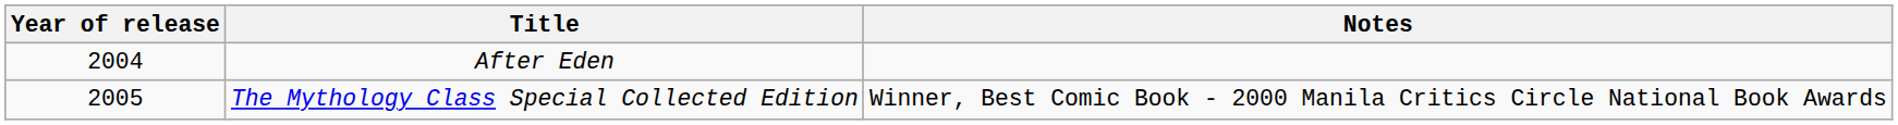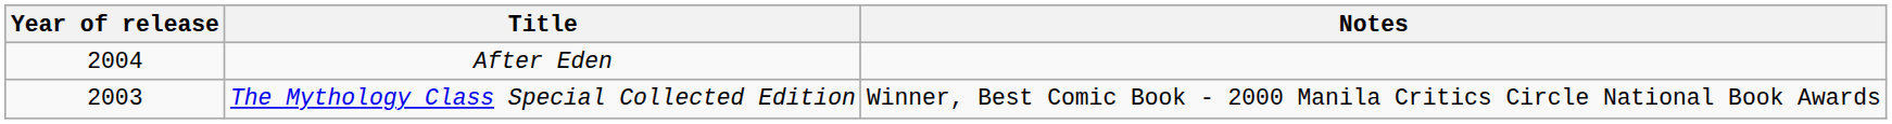 <table class="wikitable">
 <tr>
 <th align="left">Year of release</th>
 <th align="left">Title</th>
 <th align="left">Notes</th>
 </tr>
 <tr>
 <td align="center">2004</td>
 <td align="center"><em>After Eden</em> </td>
 <td align="center"></td>
 </tr>
 <tr>
-<td align="center">2005</td>
+<td align="center">2003</td>
 <td align="center"><em><a href='#'>The Mythology Class</a> Special Collected Edition</em></td>
 <td align="center">Winner, Best Comic Book - 2000 Manila Critics Circle National Book Awards</td>
 </tr>
 </table>
